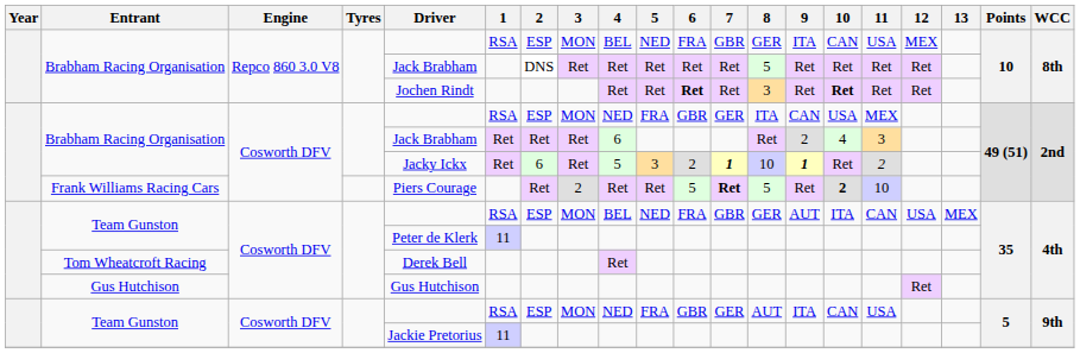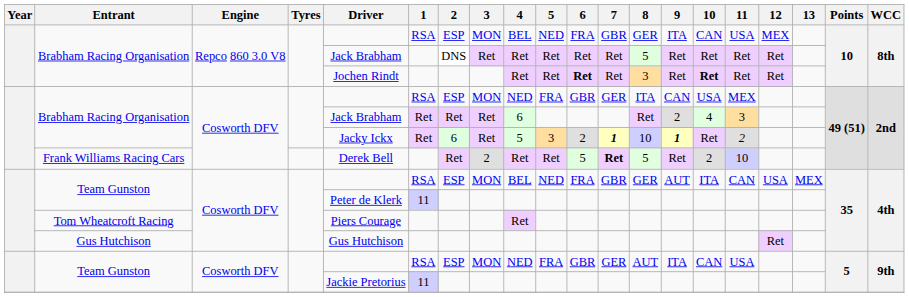 <table class="wikitable" style="text-align:center; font-size:95%">
 <tr>
 <th>Year</th>
 <th>Entrant</th>
 <th>Engine</th>
 <th>Tyres</th>
 <th>Driver</th>
 <th>1</th>
 <th>2</th>
 <th>3</th>
 <th>4</th>
 <th>5</th>
 <th>6</th>
 <th>7</th>
 <th>8</th>
 <th>9</th>
 <th>10</th>
 <th>11</th>
 <th>12</th>
 <th>13</th>
 <th>Points</th>
 <th>WCC</th>
 </tr>
 <tr>
 <th rowspan="3"></th>
 <td rowspan="3"><a href='#'>Brabham Racing Organisation</a></td>
 <td rowspan="3"><a href='#'>Repco</a> <a href='#'>860 3.0 V8</a></td>
 <td rowspan="3"></td>
 <td></td>
 <td><a href='#'>RSA</a></td>
 <td><a href='#'>ESP</a></td>
 <td><a href='#'>MON</a></td>
 <td><a href='#'>BEL</a></td>
 <td><a href='#'>NED</a></td>
 <td><a href='#'>FRA</a></td>
 <td><a href='#'>GBR</a></td>
 <td><a href='#'>GER</a></td>
 <td><a href='#'>ITA</a></td>
 <td><a href='#'>CAN</a></td>
 <td><a href='#'>USA</a></td>
 <td><a href='#'>MEX</a></td>
 <td></td>
 <th rowspan="3">10</th>
 <th rowspan="3">8th</th>
 </tr>
 <tr>
 <td><a href='#'>Jack Brabham</a></td>
 <td></td>
 <td style="background:#FFFFFF;">DNS</td>
 <td style="background:#efcfff;">Ret</td>
 <td style="background:#efcfff;">Ret</td>
 <td style="background:#efcfff;">Ret</td>
 <td style="background:#efcfff;">Ret</td>
 <td style="background:#efcfff;">Ret</td>
 <td style="background:#dfffdf;">5</td>
 <td style="background:#efcfff;">Ret</td>
 <td style="background:#efcfff;">Ret</td>
 <td style="background:#efcfff;">Ret</td>
 <td style="background:#efcfff;">Ret</td>
 <td></td>
 </tr>
 <tr>
 <td><a href='#'>Jochen Rindt</a></td>
 <td></td>
 <td></td>
 <td></td>
 <td style="background:#efcfff;">Ret</td>
 <td style="background:#efcfff;">Ret</td>
 <td style="background:#efcfff;"><strong>Ret</strong></td>
 <td style="background:#efcfff;">Ret</td>
 <td style="background:#ffdf9f;">3</td>
 <td style="background:#efcfff;">Ret</td>
 <td style="background:#efcfff;"><strong>Ret</strong></td>
 <td style="background:#efcfff;">Ret</td>
 <td style="background:#efcfff;">Ret</td>
 <td></td>
 </tr>
 <tr>
 <th rowspan="4"></th>
 <td rowspan="3"><a href='#'>Brabham Racing Organisation</a></td>
 <td rowspan="4"><a href='#'>Cosworth DFV</a></td>
 <td rowspan="3"></td>
 <td></td>
 <td><a href='#'>RSA</a></td>
 <td><a href='#'>ESP</a></td>
 <td><a href='#'>MON</a></td>
 <td><a href='#'>NED</a></td>
 <td><a href='#'>FRA</a></td>
 <td><a href='#'>GBR</a></td>
 <td><a href='#'>GER</a></td>
 <td><a href='#'>ITA</a></td>
 <td><a href='#'>CAN</a></td>
 <td><a href='#'>USA</a></td>
 <td><a href='#'>MEX</a></td>
 <td></td>
 <td></td>
 <td rowspan="4" style="background:#DFDFDF;"><strong>49 (51)</strong></td>
 <td rowspan="4" style="background:#DFDFDF;"><strong>2nd</strong></td>
 </tr>
 <tr>
 <td><a href='#'>Jack Brabham</a></td>
 <td style="background:#efcfff;">Ret</td>
 <td style="background:#efcfff;">Ret</td>
 <td style="background:#efcfff;">Ret</td>
 <td style="background:#dfffdf;">6</td>
 <td></td>
 <td></td>
 <td></td>
 <td style="background:#efcfff;">Ret</td>
 <td style="background:#DFDFDF;">2</td>
 <td style="background:#dfffdf;">4</td>
 <td style="background:#ffdf9f;">3</td>
 <td></td>
 <td></td>
 </tr>
 <tr>
 <td><a href='#'>Jacky Ickx</a></td>
 <td style="background:#efcfff;">Ret</td>
 <td style="background:#dfffdf;">6</td>
 <td style="background:#efcfff;">Ret</td>
 <td style="background:#dfffdf;">5</td>
 <td style="background:#ffdf9f;">3</td>
 <td style="background:#DFDFDF;">2</td>
 <td style="background:#FFFFBF;"><strong><em>1</em></strong></td>
 <td style="background:#cfcfff;">10</td>
 <td style="background:#FFFFBF;"><strong><em>1</em></strong></td>
 <td style="background:#efcfff;">Ret</td>
 <td style="background:#dfdfdf;"><em>2</em></td>
 <td></td>
 <td></td>
 </tr>
 <tr>
 <td><a href='#'>Frank Williams Racing Cars</a></td>
 <td></td>
-<td><a href='#'>Piers Courage</a></td>
+<td><a href='#'>Derek Bell</a></td>
 <td></td>
 <td style="background:#efcfff;">Ret</td>
 <td style="background:#dfdfdf;">2</td>
 <td style="background:#efcfff;">Ret</td>
 <td style="background:#efcfff;">Ret</td>
 <td style="background:#dfffdf;">5</td>
 <td style="background:#efcfff;"><strong>Ret</strong></td>
 <td style="background:#dfffdf;">5</td>
 <td style="background:#efcfff;">Ret</td>
-<td style="background:#dfdfdf;"><strong>2</strong></td>
+<td style="background:#dfdfdf;">2</td>
 <td style="background:#cfcfff;">10</td>
 <td></td>
 <td></td>
 </tr>
 <tr>
 <th rowspan="4"></th>
 <td rowspan="2"><a href='#'>Team Gunston</a></td>
 <td rowspan="4"><a href='#'>Cosworth DFV</a></td>
 <td rowspan="4"></td>
 <td></td>
 <td><a href='#'>RSA</a></td>
 <td><a href='#'>ESP</a></td>
 <td><a href='#'>MON</a></td>
 <td><a href='#'>BEL</a></td>
 <td><a href='#'>NED</a></td>
 <td><a href='#'>FRA</a></td>
 <td><a href='#'>GBR</a></td>
 <td><a href='#'>GER</a></td>
 <td><a href='#'>AUT</a></td>
 <td><a href='#'>ITA</a></td>
 <td><a href='#'>CAN</a></td>
 <td><a href='#'>USA</a></td>
 <td><a href='#'>MEX</a></td>
 <th rowspan="4">35</th>
 <th rowspan="4">4th</th>
 </tr>
 <tr>
 <td><a href='#'>Peter de Klerk</a></td>
 <td style="background:#CFCFFF;">11</td>
 <td></td>
 <td></td>
 <td></td>
 <td></td>
 <td></td>
 <td></td>
 <td></td>
 <td></td>
 <td></td>
 <td></td>
 <td></td>
 <td></td>
 </tr>
 <tr>
 <td><a href='#'>Tom Wheatcroft Racing</a></td>
-<td><a href='#'>Derek Bell</a></td>
+<td><a href='#'>Piers Courage</a></td>
 <td></td>
 <td></td>
 <td></td>
 <td style="background:#efcfff;">Ret</td>
 <td></td>
 <td></td>
 <td></td>
 <td></td>
 <td></td>
 <td></td>
 <td></td>
 <td></td>
 <td></td>
 </tr>
 <tr>
 <td><a href='#'>Gus Hutchison</a></td>
 <td><a href='#'>Gus Hutchison</a></td>
 <td></td>
 <td></td>
 <td></td>
 <td></td>
 <td></td>
 <td></td>
 <td></td>
 <td></td>
 <td></td>
 <td></td>
 <td></td>
 <td style="background:#efcfff;">Ret</td>
 <td></td>
 </tr>
 <tr>
 <th rowspan="2"></th>
 <td rowspan="2"><a href='#'>Team Gunston</a></td>
 <td rowspan="2"><a href='#'>Cosworth DFV</a></td>
 <td rowspan="2"></td>
 <td></td>
 <td><a href='#'>RSA</a></td>
 <td><a href='#'>ESP</a></td>
 <td><a href='#'>MON</a></td>
 <td><a href='#'>NED</a></td>
 <td><a href='#'>FRA</a></td>
 <td><a href='#'>GBR</a></td>
 <td><a href='#'>GER</a></td>
 <td><a href='#'>AUT</a></td>
 <td><a href='#'>ITA</a></td>
 <td><a href='#'>CAN</a></td>
 <td><a href='#'>USA</a></td>
 <td></td>
 <td></td>
 <th rowspan="2">5</th>
 <th rowspan="2">9th</th>
 </tr>
 <tr>
 <td><a href='#'>Jackie Pretorius</a></td>
 <td style="background:#CFCFFF;">11</td>
 <td></td>
 <td></td>
 <td></td>
 <td></td>
 <td></td>
 <td></td>
 <td></td>
 <td></td>
 <td></td>
 <td></td>
 <td></td>
 <td></td>
 </tr>
 <tr>
 </tr>
 </table>
